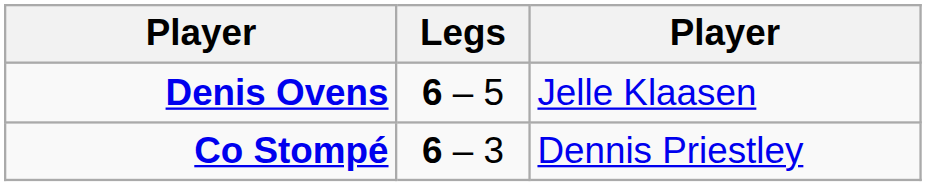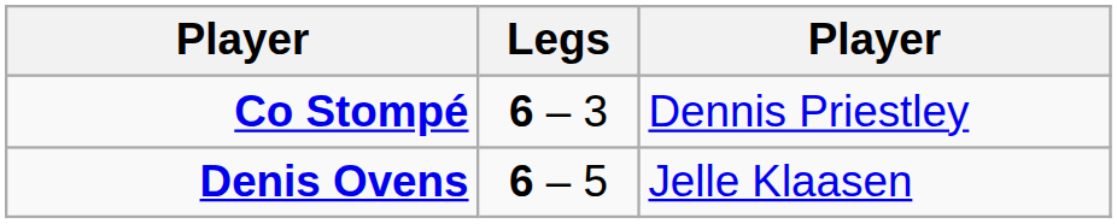 <table class=wikitable style="text-align:center">
 <tr>
 <th width=163>Player</th>
 <th width=50>Legs</th>
 <th width=163>Player</th>
 </tr>
 <tr align=left>
+<td align=right><strong><a href='#'>Co Stompé</a></strong> </td>
+<td align=center><strong>6</strong> – 3</td>
+<td> <a href='#'>Dennis Priestley</a></td>
+</tr>
+<tr align=left>
 <td align=right><strong><a href='#'>Denis Ovens</a></strong> </td>
 <td align=center><strong>6</strong> – 5</td>
 <td> <a href='#'>Jelle Klaasen</a></td>
 </tr>
-<tr align=left>
-<td align=right><strong><a href='#'>Co Stompé</a></strong> </td>
-<td align=center><strong>6</strong> – 3</td>
-<td> <a href='#'>Dennis Priestley</a></td>
-</tr>
 </table>
